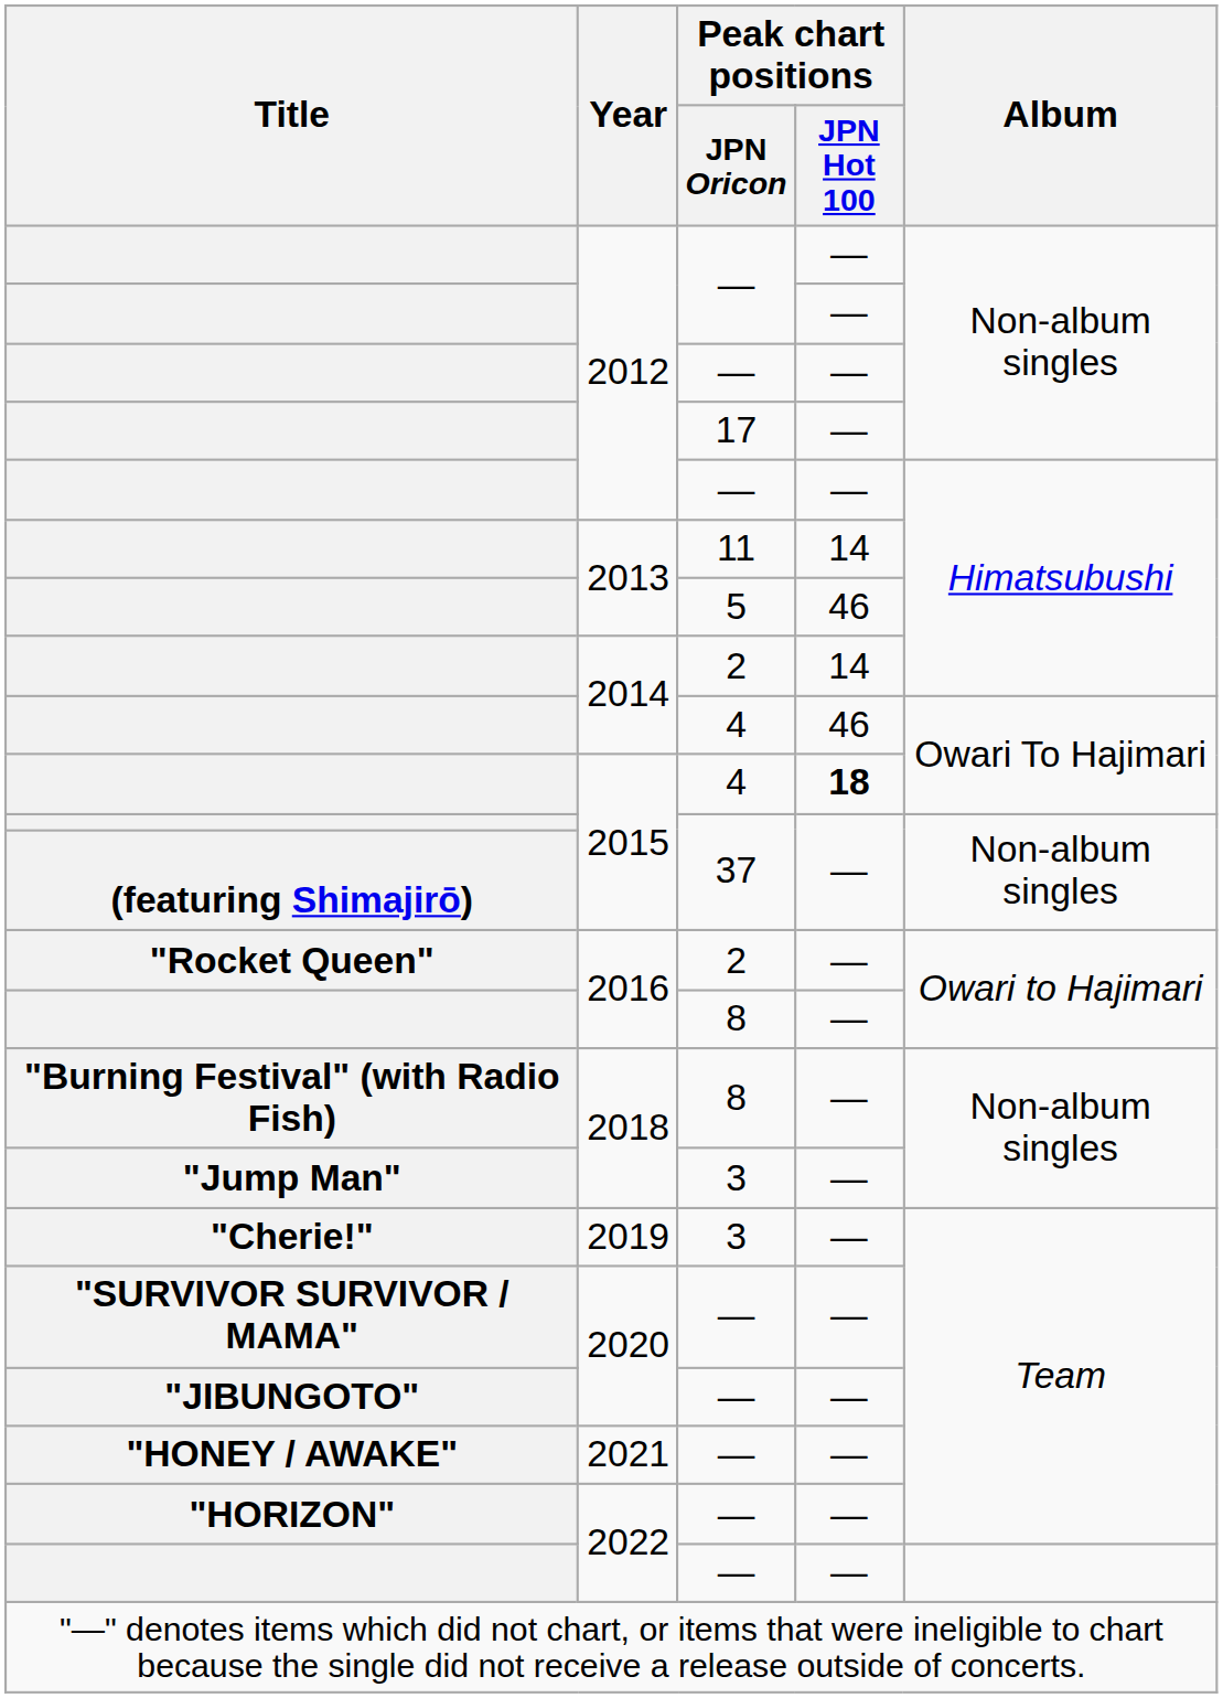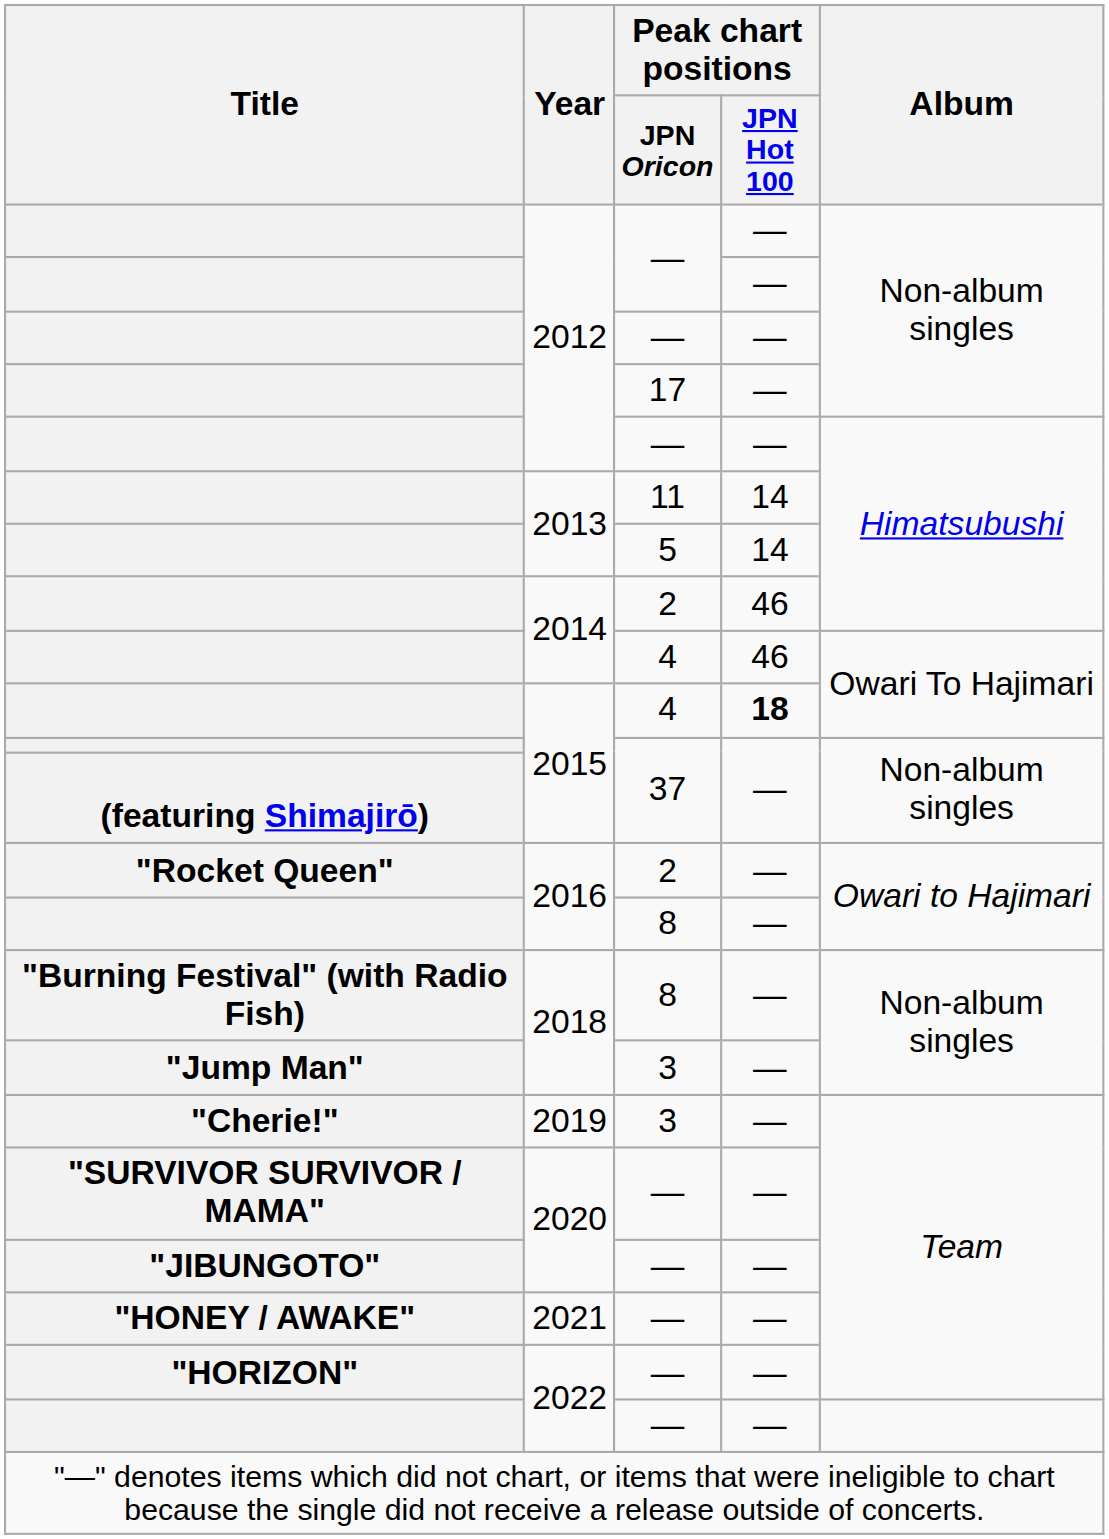 <table class="wikitable plainrowheaders" style="text-align:center;">
 <tr>
 <th scope="col" rowspan="2" style="width:15em;">Title</th>
 <th scope="col" rowspan="2" style="width:2em;">Year</th>
 <th scope="col" colspan="2">Peak chart positions</th>
 <th scope="col" rowspan="2" style="width:8em;">Album</th>
 </tr>
 <tr>
 <th style="width:3em;font-size:85%">JPN <em>Oricon</em><br></th>
 <th style="width:3em;font-size:85%"><a href='#'>JPN Hot 100</a><br></th>
 </tr>
 <tr>
 <th scope="row"></th>
 <td rowspan="5">2012</td>
 <td rowspan=2>—</td>
 <td>—</td>
 <td rowspan=4>Non-album<br>singles</td>
 </tr>
 <tr>
 <th scope="row"></th>
 <td>—</td>
 </tr>
 <tr>
 <th scope="row"></th>
 <td>—</td>
 <td>—</td>
 </tr>
 <tr>
 <th scope="row"></th>
 <td>17</td>
 <td>—</td>
 </tr>
 <tr>
 <th scope="row"></th>
 <td>—</td>
 <td>—</td>
 <td rowspan="4"><em><a href='#'>Himatsubushi</a></em></td>
 </tr>
 <tr>
 <th scope="row"></th>
 <td rowspan="2">2013</td>
 <td>11</td>
 <td>14</td>
 </tr>
 <tr>
 <th scope="row"></th>
 <td>5</td>
-<td>46</td>
+<td>14</td>
 </tr>
 <tr>
 <th scope="row"></th>
 <td rowspan="2">2014</td>
 <td>2</td>
-<td>14</td>
+<td>46</td>
 </tr>
 <tr>
 <th scope="row"></th>
 <td>4</td>
 <td>46</td>
 <td rowspan="2">Owari To Hajimari</td>
 </tr>
 <tr>
 <th scope="row"></th>
 <td rowspan="3">2015</td>
 <td>4</td>
 <td><strong>18</strong></td>
 </tr>
 <tr>
 <th scope="row"></th>
 <td rowspan=2>37</td>
 <td rowspan=2>—</td>
 <td rowspan=2>Non-album<br>singles</td>
 </tr>
 <tr>
 <th scope="row"><br><span>(featuring <a href='#'>Shimajirō</a>)</span></th>
 </tr>
 <tr>
 <th scope="row">"Rocket Queen"</th>
 <td rowspan="2">2016</td>
 <td>2</td>
 <td>—</td>
 <td rowspan="2"><em>Owari to Hajimari</em></td>
 </tr>
 <tr>
 <th scope="row"></th>
 <td>8</td>
 <td>—</td>
 </tr>
 <tr>
 <th scope="row">"Burning Festival" (with Radio Fish)</th>
 <td rowspan="2">2018</td>
 <td>8</td>
 <td>—</td>
 <td rowspan=2>Non-album<br>singles</td>
 </tr>
 <tr>
 <th scope="row">"Jump Man"</th>
 <td>3</td>
 <td>—</td>
 </tr>
 <tr>
 <th scope="row">"Cherie!"</th>
 <td>2019</td>
 <td>3</td>
 <td>—</td>
 <td rowspan=5><em>Team</em></td>
 </tr>
 <tr>
 <th scope="row">"SURVIVOR SURVIVOR / MAMA"</th>
 <td rowspan="2">2020</td>
 <td>—</td>
 <td>—</td>
 </tr>
 <tr>
 <th scope="row">"JIBUNGOTO"</th>
 <td>—</td>
 <td>—</td>
 </tr>
 <tr>
 <th scope="row">"HONEY / AWAKE"</th>
 <td>2021</td>
 <td>—</td>
 <td>—</td>
 </tr>
 <tr>
 <th scope="row">"HORIZON"</th>
 <td rowspan="2">2022</td>
 <td>—</td>
 <td>—</td>
 </tr>
 <tr>
 <th scope="row"></th>
 <td>—</td>
 <td>—</td>
 </tr>
 <tr>
 <td colspan="12" align="center" style="font-size:90%;">"—" denotes items which did not chart, or items that were ineligible to chart because the single did not receive a release outside of concerts.</td>
 </tr>
 </table>
